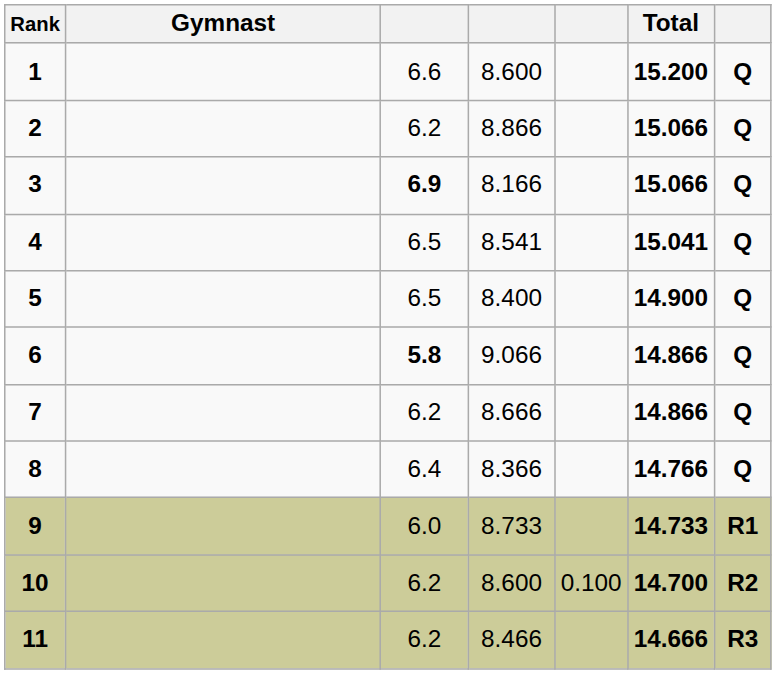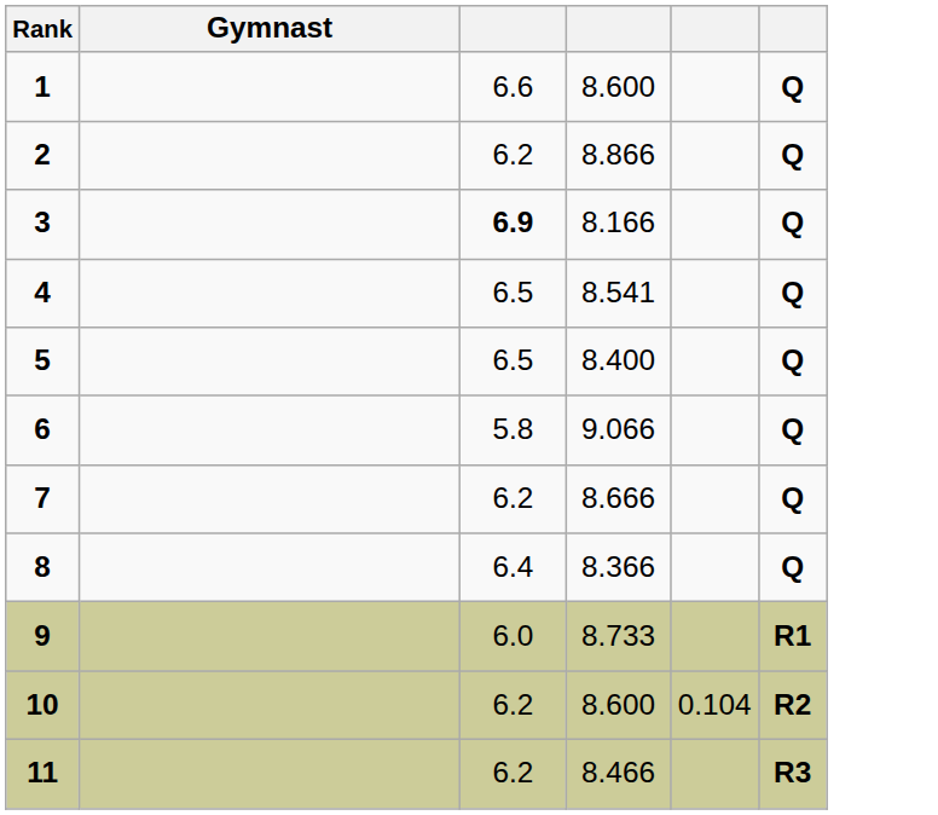 <table style="text-align:center;" class="wikitable sortable">
 <tr>
 <th scope="col" style="width:15px;"><small>Rank</small></th>
 <th scope="col" style="width:200px;">Gymnast</th>
 <th scope="col" style="width:50px;"><small></small></th>
 <th scope="col" style="width:50px;"><small></small></th>
 <th scope="col" style="width:20px;"><small></small></th>
-<th scope="col" style="width:50px;">Total</th>
 <th scope="col" style="width:30px;"><small></small></th>
 </tr>
 <tr>
 <td scope="row" style="text-align:center"><strong>1</strong></td>
 <td style="height:30px; text-align:left;"></td>
 <td>6.6</td>
 <td>8.600</td>
 <td></td>
-<td><strong>15.200</strong></td>
 <td><strong>Q</strong></td>
 </tr>
 <tr>
 <td scope="row" style="text-align:center"><strong>2</strong></td>
 <td style="height:30px; text-align:left;"></td>
 <td>6.2</td>
 <td>8.866</td>
 <td></td>
-<td><strong>15.066</strong></td>
 <td><strong>Q</strong></td>
 </tr>
 <tr>
 <td scope="row" style="text-align:center"><strong>3</strong></td>
 <td style="height:30px; text-align:left;"></td>
 <td><strong>6.9</strong></td>
 <td>8.166</td>
 <td></td>
-<td><strong>15.066</strong></td>
 <td><strong>Q</strong></td>
 </tr>
 <tr>
 <td scope="row" style="text-align:center"><strong>4</strong></td>
 <td style="height:30px; text-align:left;"></td>
 <td>6.5</td>
 <td>8.541</td>
 <td></td>
-<td><strong>15.041</strong></td>
 <td><strong>Q</strong></td>
 </tr>
 <tr>
 <td scope="row" style="text-align:center"><strong>5</strong></td>
 <td style="height:30px; text-align:left;"></td>
 <td>6.5</td>
 <td>8.400</td>
 <td></td>
-<td><strong>14.900</strong></td>
 <td><strong>Q</strong></td>
 </tr>
 <tr>
 <td scope="row" style="text-align:center"><strong>6</strong></td>
 <td style="height:30px; text-align:left;"></td>
-<td><strong>5.8</strong></td>
+<td>5.8</td>
 <td>9.066</td>
 <td></td>
-<td><strong>14.866</strong></td>
 <td><strong>Q</strong></td>
 </tr>
 <tr>
 <td scope="row" style="text-align:center"><strong>7</strong></td>
 <td style="height:30px; text-align:left;"></td>
 <td>6.2</td>
 <td>8.666</td>
 <td></td>
-<td><strong>14.866</strong></td>
 <td><strong>Q</strong></td>
 </tr>
 <tr>
 <td scope="row" style="text-align:center"><strong>8</strong></td>
 <td style="height:30px; text-align:left;"></td>
 <td>6.4</td>
 <td>8.366</td>
 <td></td>
-<td><strong>14.766</strong></td>
 <td><strong>Q</strong></td>
 </tr>
 <tr style="background:#cccc99;">
 <td scope="row" style="text-align:center"><strong>9</strong></td>
 <td style="height:30px; text-align:left;"></td>
 <td>6.0</td>
 <td>8.733</td>
 <td></td>
-<td><strong>14.733</strong></td>
 <td><strong>R1</strong></td>
 </tr>
 <tr style="background:#cccc99;">
 <td scope="row" style="text-align:center"><strong>10</strong></td>
 <td style="height:30px; text-align:left;"></td>
 <td>6.2</td>
 <td>8.600</td>
-<td>0.100</td>
-<td><strong>14.700</strong></td>
+<td>0.104</td>
 <td><strong>R2</strong></td>
 </tr>
 <tr style="background:#cccc99;">
 <td scope="row" style="text-align:center"><strong>11</strong></td>
 <td style="height:30px; text-align:left;"></td>
 <td>6.2</td>
 <td>8.466</td>
 <td></td>
-<td><strong>14.666</strong></td>
 <td><strong>R3</strong></td>
 </tr>
 </table>
